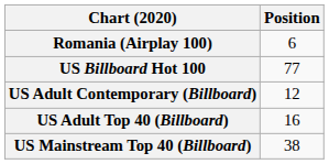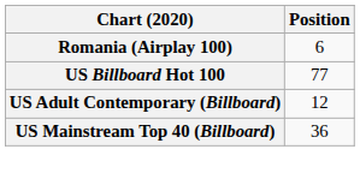 <table class="wikitable sortable plainrowheaders" style="text-align:center">
 <tr>
 <th scope="col">Chart (2020)</th>
 <th scope="col">Position</th>
 </tr>
 <tr>
 <th scope="row">Romania (Airplay 100)</th>
 <td>6</td>
 </tr>
 <tr>
 <th scope="row">US <em>Billboard</em> Hot 100</th>
 <td>77</td>
 </tr>
 <tr>
 <th scope="row">US Adult Contemporary (<em>Billboard</em>)</th>
 <td>12</td>
 </tr>
 <tr>
-<th scope="row">US Adult Top 40 (<em>Billboard</em>)</th>
-<td>16</td>
-</tr>
-<tr>
 <th scope="row">US Mainstream Top 40 (<em>Billboard</em>)</th>
-<td>38</td>
+<td>36</td>
 </tr>
 </table>
